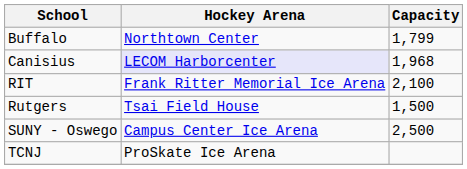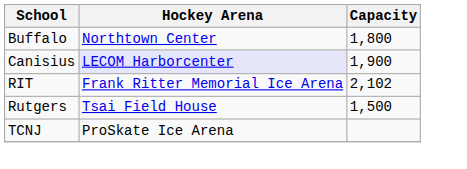 <table class="wikitable sortable">
 <tr>
 <th>School</th>
 <th>Hockey Arena</th>
 <th>Capacity</th>
 </tr>
 <tr>
 <td>Buffalo</td>
 <td><a href='#'>Northtown Center</a></td>
-<td>1,799</td>
+<td>1,800</td>
 </tr>
 <tr>
 <td>Canisius</td>
 <td style="background: lavender;"><a href='#'>LECOM Harborcenter</a></td>
-<td>1,968</td>
+<td>1,900</td>
 </tr>
 <tr>
 <td>RIT</td>
 <td><a href='#'>Frank Ritter Memorial Ice Arena</a></td>
-<td>2,100</td>
+<td>2,102</td>
 </tr>
 <tr>
 <td>Rutgers</td>
 <td><a href='#'>Tsai Field House</a></td>
 <td>1,500</td>
-</tr>
-<tr>
-<td>SUNY - Oswego</td>
-<td><a href='#'>Campus Center Ice Arena</a></td>
-<td>2,500</td>
 </tr>
 <tr>
 <td>TCNJ</td>
 <td>ProSkate Ice Arena</td>
 <td></td>
 </tr>
 <tr>
 </tr>
 </table>
